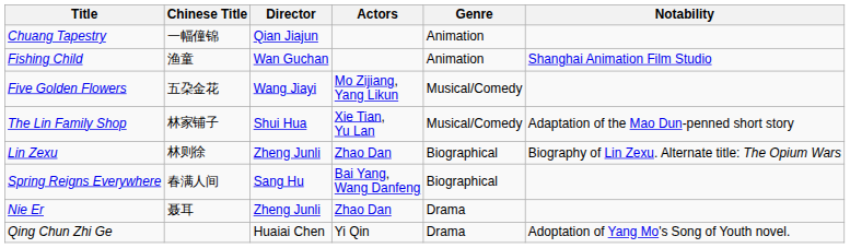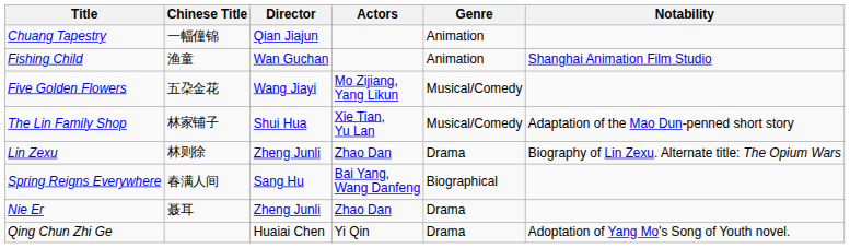 <table class="wikitable">
 <tr>
 <th>Title</th>
 <th>Chinese Title</th>
 <th>Director</th>
 <th>Actors</th>
 <th>Genre</th>
 <th>Notability</th>
 </tr>
 <tr>
 <td><em><a href='#'>Chuang Tapestry</a></em></td>
 <td>一幅僮锦</td>
 <td><a href='#'>Qian Jiajun</a></td>
 <td></td>
 <td>Animation</td>
 <td></td>
 </tr>
 <tr>
 <td><em><a href='#'>Fishing Child</a></em></td>
 <td>渔童</td>
 <td><a href='#'>Wan Guchan</a></td>
 <td></td>
 <td>Animation</td>
 <td><a href='#'>Shanghai Animation Film Studio</a></td>
 </tr>
 <tr>
 <td><em><a href='#'>Five Golden Flowers</a></em></td>
 <td>五朶金花</td>
 <td><a href='#'>Wang Jiayi</a></td>
 <td><a href='#'>Mo Zijiang</a>,<br><a href='#'>Yang Likun</a></td>
 <td>Musical/Comedy</td>
 <td></td>
 </tr>
 <tr>
 <td><em><a href='#'>The Lin Family Shop</a></em></td>
 <td>林家铺子</td>
 <td><a href='#'>Shui Hua</a></td>
 <td><a href='#'>Xie Tian</a>,<br><a href='#'>Yu Lan</a></td>
 <td>Musical/Comedy</td>
 <td>Adaptation of the <a href='#'>Mao Dun</a>-penned short story</td>
 </tr>
 <tr>
 <td><em><a href='#'>Lin Zexu</a></em></td>
 <td>林则徐</td>
 <td><a href='#'>Zheng Junli</a></td>
 <td><a href='#'>Zhao Dan</a></td>
-<td>Biographical</td>
+<td>Drama</td>
 <td>Biography of <a href='#'>Lin Zexu</a>. Alternate title: <em>The Opium Wars</em></td>
 </tr>
 <tr>
 <td><em><a href='#'>Spring Reigns Everywhere</a></em></td>
 <td>春满人间</td>
 <td><a href='#'>Sang Hu</a></td>
 <td><a href='#'>Bai Yang</a>,<br><a href='#'>Wang Danfeng</a></td>
 <td>Biographical</td>
 <td></td>
 </tr>
 <tr>
 <td><em><a href='#'>Nie Er</a></em></td>
 <td>聂耳</td>
 <td><a href='#'>Zheng Junli</a></td>
 <td><a href='#'>Zhao Dan</a></td>
 <td>Drama</td>
 <td></td>
 </tr>
 <tr>
 <td><em>Qing Chun Zhi Ge </em></td>
 <td></td>
 <td>Huaiai Chen</td>
 <td>Yi Qin</td>
 <td>Drama</td>
 <td>Adoptation of <a href='#'>Yang Mo</a>'s Song of Youth novel.</td>
 </tr>
 </table>
